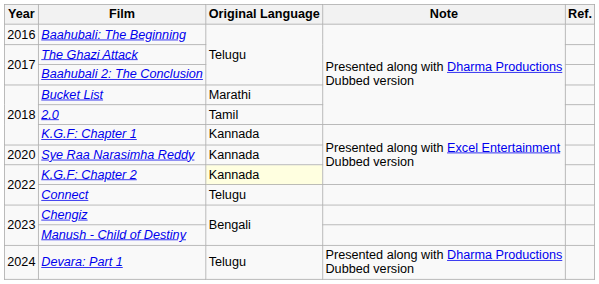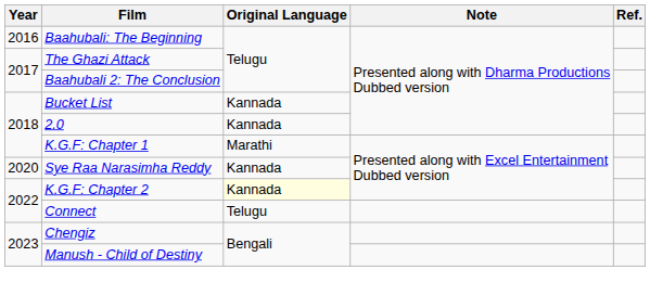 <table class="wikitable sortable">
 <tr>
 <th>Year</th>
 <th>Film</th>
 <th>Original Language</th>
 <th>Note</th>
 <th>Ref.</th>
 </tr>
 <tr>
 <td>2016</td>
 <td><em><a href='#'>Baahubali: The Beginning</a></em></td>
 <td rowspan="3">Telugu</td>
 <td rowspan="5">Presented along with <a href='#'>Dharma Productions</a><br>Dubbed version</td>
 <td></td>
 </tr>
 <tr>
 <td rowspan="2">2017</td>
 <td><em><a href='#'>The Ghazi Attack</a></em></td>
 <td></td>
 </tr>
 <tr>
 <td><em><a href='#'>Baahubali 2: The Conclusion</a></em></td>
 <td></td>
 </tr>
 <tr>
 <td rowspan="3">2018</td>
 <td><em><a href='#'>Bucket List</a></em></td>
-<td>Marathi</td>
+<td>Kannada</td>
 <td></td>
 </tr>
 <tr>
 <td><em><a href='#'>2.0</a></em></td>
-<td>Tamil</td>
+<td>Kannada</td>
 <td></td>
 </tr>
 <tr>
 <td><em><a href='#'>K.G.F: Chapter 1</a></em></td>
-<td>Kannada</td>
+<td>Marathi</td>
 <td rowspan="3">Presented along with <a href='#'>Excel Entertainment</a><br>Dubbed version</td>
 <td></td>
 </tr>
 <tr>
 <td>2020</td>
 <td><em><a href='#'>Sye Raa Narasimha Reddy</a></em></td>
 <td>Kannada</td>
 <td></td>
 </tr>
 <tr>
 <td rowspan="2">2022</td>
 <td><em><a href='#'>K.G.F: Chapter 2</a></em></td>
 <td style="background: lightyellow;">Kannada</td>
 <td></td>
 </tr>
 <tr>
 <td><em><a href='#'>Connect</a> </em></td>
 <td>Telugu</td>
 <td></td>
 <td></td>
 </tr>
 <tr>
 <td rowspan="2">2023</td>
 <td><em><a href='#'>Chengiz</a></em></td>
 <td rowspan="2">Bengali</td>
 <td></td>
 <td></td>
 </tr>
 <tr>
 <td><em><a href='#'>Manush - Child of Destiny</a></em></td>
 <td></td>
 <td></td>
 </tr>
-<tr>
-<td>2024</td>
-<td><em><a href='#'>Devara: Part 1</a></em></td>
-<td>Telugu</td>
-<td>Presented along with <a href='#'>Dharma Productions</a><br>Dubbed version</td>
-<td></td>
-</tr>
 </table>
